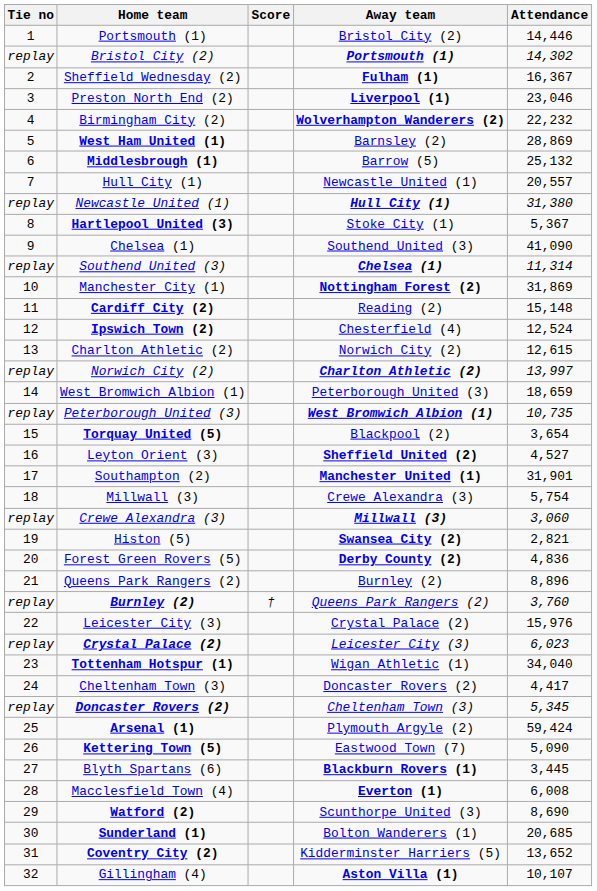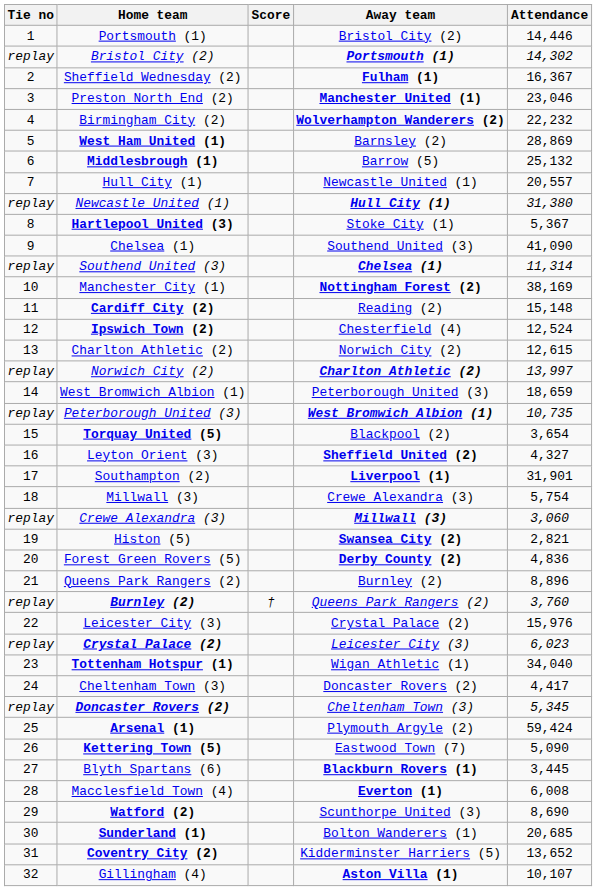 <table class="wikitable" style="text-align: center">
 <tr>
 <th>Tie no</th>
 <th>Home team</th>
 <th>Score</th>
 <th>Away team</th>
 <th>Attendance</th>
 </tr>
 <tr>
 <td>1</td>
 <td><a href='#'>Portsmouth</a> (1)</td>
 <td></td>
 <td><a href='#'>Bristol City</a> (2)</td>
 <td>14,446</td>
 </tr>
 <tr>
 <td><em>replay</em></td>
 <td><em><a href='#'>Bristol City</a> (2)</em></td>
 <td><em></em></td>
 <td><strong><em><a href='#'>Portsmouth</a> (1)</em></strong></td>
 <td><em>14,302</em></td>
 </tr>
 <tr>
 <td>2</td>
 <td><a href='#'>Sheffield Wednesday</a> (2)</td>
 <td></td>
 <td><strong><a href='#'>Fulham</a> (1)</strong></td>
 <td>16,367</td>
 </tr>
 <tr>
 <td>3</td>
 <td><a href='#'>Preston North End</a> (2)</td>
 <td></td>
-<td><strong><a href='#'>Liverpool</a> (1)</strong></td>
+<td><strong><a href='#'>Manchester United</a> (1)</strong></td>
 <td>23,046</td>
 </tr>
 <tr>
 <td>4</td>
 <td><a href='#'>Birmingham City</a> (2)</td>
 <td></td>
 <td><strong><a href='#'>Wolverhampton Wanderers</a> (2)</strong></td>
 <td>22,232</td>
 </tr>
 <tr>
 <td>5</td>
 <td><strong><a href='#'>West Ham United</a> (1)</strong></td>
 <td></td>
 <td><a href='#'>Barnsley</a> (2)</td>
 <td>28,869</td>
 </tr>
 <tr>
 <td>6</td>
 <td><strong><a href='#'>Middlesbrough</a> (1)</strong></td>
 <td></td>
 <td><a href='#'>Barrow</a> (5)</td>
 <td>25,132</td>
 </tr>
 <tr>
 <td>7</td>
 <td><a href='#'>Hull City</a> (1)</td>
 <td></td>
 <td><a href='#'>Newcastle United</a> (1)</td>
 <td>20,557</td>
 </tr>
 <tr>
 <td><em>replay</em></td>
 <td><em><a href='#'>Newcastle United</a> (1)</em></td>
 <td><em></em></td>
 <td><strong><em><a href='#'>Hull City</a> (1)</em></strong></td>
 <td><em>31,380</em></td>
 </tr>
 <tr>
 <td>8</td>
 <td><strong><a href='#'>Hartlepool United</a> (3)</strong></td>
 <td></td>
 <td><a href='#'>Stoke City</a> (1)</td>
 <td>5,367</td>
 </tr>
 <tr>
 <td>9</td>
 <td><a href='#'>Chelsea</a> (1)</td>
 <td></td>
 <td><a href='#'>Southend United</a> (3)</td>
 <td>41,090</td>
 </tr>
 <tr>
 <td><em>replay</em></td>
 <td><em><a href='#'>Southend United</a> (3)</em></td>
 <td><em></em></td>
 <td><strong><em><a href='#'>Chelsea</a> (1)</em></strong></td>
 <td><em>11,314</em></td>
 </tr>
 <tr>
 <td>10</td>
 <td><a href='#'>Manchester City</a> (1)</td>
 <td></td>
 <td><strong><a href='#'>Nottingham Forest</a> (2)</strong></td>
-<td>31,869</td>
+<td>38,169</td>
 </tr>
 <tr>
 <td>11</td>
 <td><strong><a href='#'>Cardiff City</a> (2)</strong></td>
 <td></td>
 <td><a href='#'>Reading</a> (2)</td>
 <td>15,148</td>
 </tr>
 <tr>
 <td>12</td>
 <td><strong><a href='#'>Ipswich Town</a> (2)</strong></td>
 <td></td>
 <td><a href='#'>Chesterfield</a> (4)</td>
 <td>12,524</td>
 </tr>
 <tr>
 <td>13</td>
 <td><a href='#'>Charlton Athletic</a> (2)</td>
 <td></td>
 <td><a href='#'>Norwich City</a> (2)</td>
 <td>12,615</td>
 </tr>
 <tr>
 <td><em>replay</em></td>
 <td><em><a href='#'>Norwich City</a> (2)</em></td>
 <td><em></em></td>
 <td><strong><em><a href='#'>Charlton Athletic</a> (2)</em></strong></td>
 <td><em>13,997</em></td>
 </tr>
 <tr>
 <td>14</td>
 <td><a href='#'>West Bromwich Albion</a> (1)</td>
 <td></td>
 <td><a href='#'>Peterborough United</a> (3)</td>
 <td>18,659</td>
 </tr>
 <tr>
 <td><em>replay</em></td>
 <td><em><a href='#'>Peterborough United</a> (3)</em></td>
 <td><em></em></td>
 <td><strong><em><a href='#'>West Bromwich Albion</a> (1)</em></strong></td>
 <td><em>10,735</em></td>
 </tr>
 <tr>
 <td>15</td>
 <td><strong><a href='#'>Torquay United</a> (5)</strong></td>
 <td></td>
 <td><a href='#'>Blackpool</a> (2)</td>
 <td>3,654</td>
 </tr>
 <tr>
 <td>16</td>
 <td><a href='#'>Leyton Orient</a> (3)</td>
 <td></td>
 <td><strong><a href='#'>Sheffield United</a> (2)</strong></td>
-<td>4,527</td>
+<td>4,327</td>
 </tr>
 <tr>
 <td>17</td>
 <td><a href='#'>Southampton</a> (2)</td>
 <td></td>
-<td><strong><a href='#'>Manchester United</a> (1)</strong></td>
+<td><strong><a href='#'>Liverpool</a> (1)</strong></td>
 <td>31,901</td>
 </tr>
 <tr>
 <td>18</td>
 <td><a href='#'>Millwall</a> (3)</td>
 <td></td>
 <td><a href='#'>Crewe Alexandra</a> (3)</td>
 <td>5,754</td>
 </tr>
 <tr>
 <td><em>replay</em></td>
 <td><em><a href='#'>Crewe Alexandra</a> (3)</em></td>
 <td><em></em></td>
 <td><strong><em><a href='#'>Millwall</a> (3)</em></strong></td>
 <td><em>3,060</em></td>
 </tr>
 <tr>
 <td>19</td>
 <td><a href='#'>Histon</a> (5)</td>
 <td></td>
 <td><strong><a href='#'>Swansea City</a> (2)</strong></td>
 <td>2,821</td>
 </tr>
 <tr>
 <td>20</td>
 <td><a href='#'>Forest Green Rovers</a> (5)</td>
 <td></td>
 <td><strong><a href='#'>Derby County</a> (2)</strong></td>
 <td>4,836</td>
 </tr>
 <tr>
 <td>21</td>
 <td><a href='#'>Queens Park Rangers</a> (2)</td>
 <td></td>
 <td><a href='#'>Burnley</a> (2)</td>
 <td>8,896</td>
 </tr>
 <tr>
 <td><em>replay</em></td>
 <td><strong><em><a href='#'>Burnley</a> (2)</em></strong></td>
 <td><em>†</em></td>
 <td><em><a href='#'>Queens Park Rangers</a> (2)</em></td>
 <td><em>3,760</em></td>
 </tr>
 <tr>
 <td>22</td>
 <td><a href='#'>Leicester City</a> (3)</td>
 <td></td>
 <td><a href='#'>Crystal Palace</a> (2)</td>
 <td>15,976</td>
 </tr>
 <tr>
 <td><em>replay</em></td>
 <td><strong><em><a href='#'>Crystal Palace</a> (2)</em></strong></td>
 <td><em></em></td>
 <td><em><a href='#'>Leicester City</a> (3)</em></td>
 <td><em>6,023</em></td>
 </tr>
 <tr>
 <td>23</td>
 <td><strong><a href='#'>Tottenham Hotspur</a> (1)</strong></td>
 <td></td>
 <td><a href='#'>Wigan Athletic</a> (1)</td>
 <td>34,040</td>
 </tr>
 <tr>
 <td>24</td>
 <td><a href='#'>Cheltenham Town</a> (3)</td>
 <td></td>
 <td><a href='#'>Doncaster Rovers</a> (2)</td>
 <td>4,417</td>
 </tr>
 <tr>
 <td><em>replay</em></td>
 <td><strong><em><a href='#'>Doncaster Rovers</a> (2)</em></strong></td>
 <td><em></em></td>
 <td><em><a href='#'>Cheltenham Town</a> (3)</em></td>
 <td><em>5,345</em></td>
 </tr>
 <tr>
 <td>25</td>
 <td><strong><a href='#'>Arsenal</a> (1)</strong></td>
 <td></td>
 <td><a href='#'>Plymouth Argyle</a> (2)</td>
 <td>59,424</td>
 </tr>
 <tr>
 <td>26</td>
 <td><strong><a href='#'>Kettering Town</a> (5)</strong></td>
 <td></td>
 <td><a href='#'>Eastwood Town</a> (7)</td>
 <td>5,090</td>
 </tr>
 <tr>
 <td>27</td>
 <td><a href='#'>Blyth Spartans</a> (6)</td>
 <td></td>
 <td><strong><a href='#'>Blackburn Rovers</a> (1)</strong></td>
 <td>3,445</td>
 </tr>
 <tr>
 <td>28</td>
 <td><a href='#'>Macclesfield Town</a> (4)</td>
 <td></td>
 <td><strong><a href='#'>Everton</a> (1)</strong></td>
 <td>6,008</td>
 </tr>
 <tr>
 <td>29</td>
 <td><strong><a href='#'>Watford</a> (2)</strong></td>
 <td></td>
 <td><a href='#'>Scunthorpe United</a> (3)</td>
 <td>8,690</td>
 </tr>
 <tr>
 <td>30</td>
 <td><strong><a href='#'>Sunderland</a> (1)</strong></td>
 <td></td>
 <td><a href='#'>Bolton Wanderers</a> (1)</td>
 <td>20,685</td>
 </tr>
 <tr>
 <td>31</td>
 <td><strong><a href='#'>Coventry City</a> (2)</strong></td>
 <td></td>
 <td><a href='#'>Kidderminster Harriers</a> (5)</td>
 <td>13,652</td>
 </tr>
 <tr>
 <td>32</td>
 <td><a href='#'>Gillingham</a> (4)</td>
 <td></td>
 <td><strong><a href='#'>Aston Villa</a> (1)</strong></td>
 <td>10,107</td>
 </tr>
 </table>
